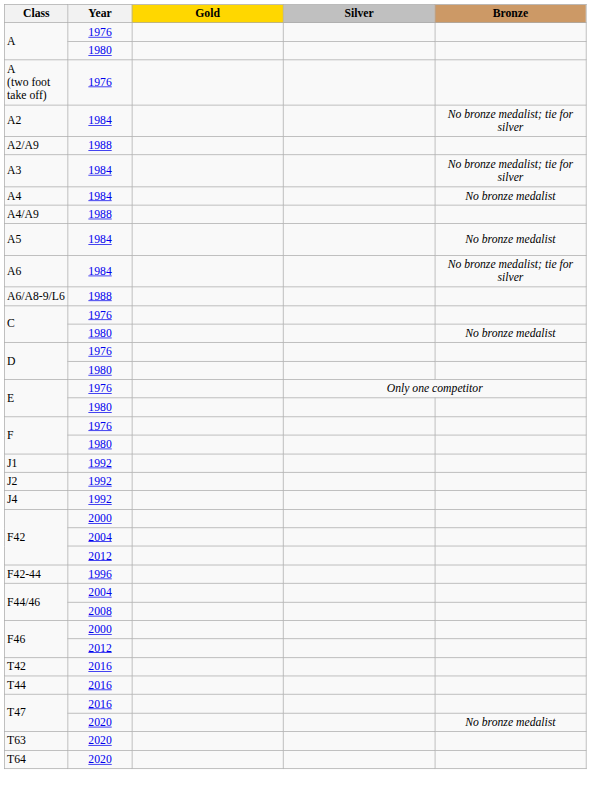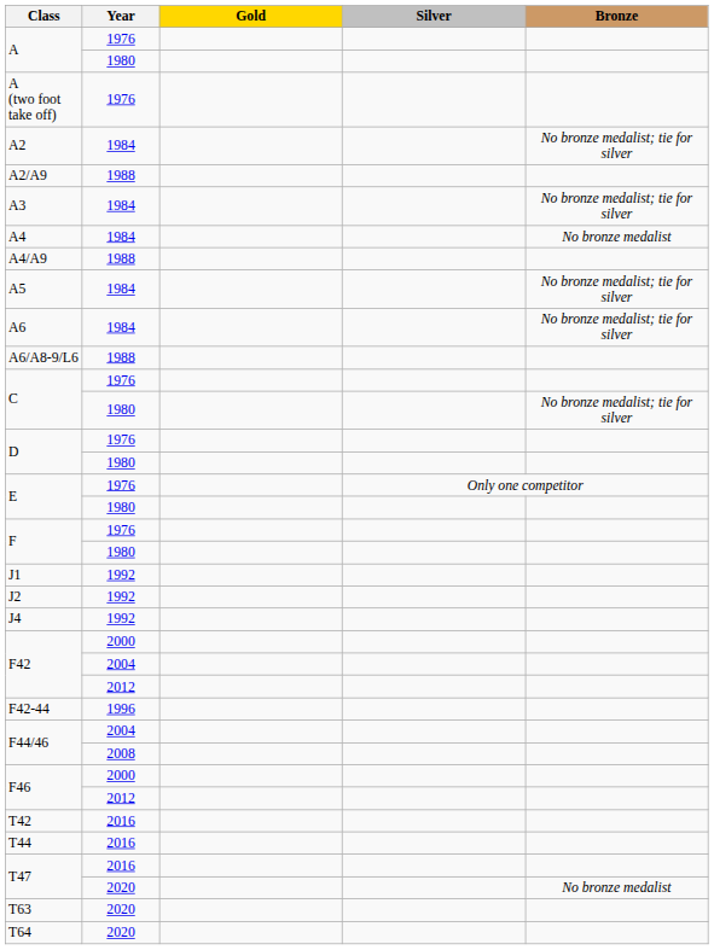 <table class="wikitable">
 <tr>
 <th width=80>Class</th>
 <th width=80>Year</th>
 <td align=center width=200 bgcolor=gold><strong>Gold</strong></td>
 <td align=center width=200 bgcolor=silver><strong>Silver</strong></td>
 <td align=center width=200 bgcolor=cc9966><strong>Bronze</strong></td>
 </tr>
 <tr>
 <td rowspan=2>A</td>
 <td align=center><a href='#'>1976</a></td>
 <td></td>
 <td></td>
 <td></td>
 </tr>
 <tr>
 <td align=center><a href='#'>1980</a></td>
 <td></td>
 <td></td>
 <td></td>
 </tr>
 <tr>
 <td>A<br>(two foot take off)</td>
 <td align=center><a href='#'>1976</a></td>
 <td></td>
 <td></td>
 <td></td>
 </tr>
 <tr>
 <td>A2</td>
 <td align=center><a href='#'>1984</a></td>
 <td></td>
 <td><br> </td>
 <td align="center"><em>No bronze medalist; tie for silver</em></td>
 </tr>
 <tr>
 <td>A2/A9</td>
 <td align=center><a href='#'>1988</a></td>
 <td></td>
 <td></td>
 <td></td>
 </tr>
 <tr>
 <td>A3</td>
 <td align=center><a href='#'>1984</a></td>
 <td></td>
 <td><br> </td>
 <td align="center"><em>No bronze medalist; tie for silver</em></td>
 </tr>
 <tr>
 <td>A4</td>
 <td align=center><a href='#'>1984</a></td>
 <td></td>
 <td><br> </td>
 <td align="center"><em>No bronze medalist</em></td>
 </tr>
 <tr>
 <td>A4/A9</td>
 <td align=center><a href='#'>1988</a></td>
 <td></td>
 <td></td>
 <td></td>
 </tr>
 <tr>
 <td>A5</td>
 <td align=center><a href='#'>1984</a></td>
 <td></td>
 <td><br> <br> </td>
-<td align="center"><em>No bronze medalist</em></td>
+<td align="center"><em>No bronze medalist; tie for silver</em></td>
 </tr>
 <tr>
 <td>A6</td>
 <td align=center><a href='#'>1984</a></td>
 <td></td>
 <td><br> </td>
 <td align="center"><em>No bronze medalist; tie for silver</em></td>
 </tr>
 <tr>
 <td>A6/A8-9/L6</td>
 <td align=center><a href='#'>1988</a></td>
 <td></td>
 <td></td>
 <td></td>
 </tr>
 <tr>
 <td rowspan=2>C</td>
 <td align=center><a href='#'>1976</a></td>
 <td></td>
 <td></td>
 <td></td>
 </tr>
 <tr>
 <td align=center><a href='#'>1980</a></td>
 <td></td>
 <td><br> </td>
-<td align="center"><em>No bronze medalist</em></td>
+<td align="center"><em>No bronze medalist; tie for silver</em></td>
 </tr>
 <tr>
 <td rowspan=2>D</td>
 <td align=center><a href='#'>1976</a></td>
 <td></td>
 <td></td>
 <td></td>
 </tr>
 <tr>
 <td align=center><a href='#'>1980</a></td>
 <td></td>
 <td></td>
 <td></td>
 </tr>
 <tr>
 <td rowspan=2>E</td>
 <td align=center><a href='#'>1976</a></td>
 <td></td>
 <td colspan="2" align="center"><em>Only one competitor</em></td>
 </tr>
 <tr>
 <td align=center><a href='#'>1980</a></td>
 <td></td>
 <td></td>
 <td></td>
 </tr>
 <tr>
 <td rowspan=2>F</td>
 <td align=center><a href='#'>1976</a></td>
 <td></td>
 <td></td>
 <td></td>
 </tr>
 <tr>
 <td align=center><a href='#'>1980</a></td>
 <td></td>
 <td></td>
 <td></td>
 </tr>
 <tr>
 <td>J1</td>
 <td align=center><a href='#'>1992</a></td>
 <td></td>
 <td></td>
 <td></td>
 </tr>
 <tr>
 <td>J2</td>
 <td align=center><a href='#'>1992</a></td>
 <td></td>
 <td></td>
 <td></td>
 </tr>
 <tr>
 <td>J4</td>
 <td align=center><a href='#'>1992</a></td>
 <td></td>
 <td></td>
 <td></td>
 </tr>
 <tr>
 <td rowspan=3>F42</td>
 <td align=center><a href='#'>2000</a></td>
 <td></td>
 <td></td>
 <td></td>
 </tr>
 <tr>
 <td align=center><a href='#'>2004</a></td>
 <td></td>
 <td></td>
 <td></td>
 </tr>
 <tr>
 <td align=center><a href='#'>2012</a></td>
 <td></td>
 <td></td>
 <td></td>
 </tr>
 <tr>
 <td>F42-44</td>
 <td align=center><a href='#'>1996</a></td>
 <td></td>
 <td></td>
 <td></td>
 </tr>
 <tr>
 <td rowspan=2>F44/46</td>
 <td align=center><a href='#'>2004</a></td>
 <td></td>
 <td></td>
 <td></td>
 </tr>
 <tr>
 <td align=center><a href='#'>2008</a></td>
 <td></td>
 <td></td>
 <td></td>
 </tr>
 <tr>
 <td rowspan=2>F46</td>
 <td align=center><a href='#'>2000</a></td>
 <td></td>
 <td></td>
 <td></td>
 </tr>
 <tr>
 <td align=center><a href='#'>2012</a></td>
 <td></td>
 <td></td>
 <td></td>
 </tr>
 <tr>
 <td>T42</td>
 <td align=center><a href='#'>2016</a></td>
 <td></td>
 <td></td>
 <td></td>
 </tr>
 <tr>
 <td>T44</td>
 <td align=center><a href='#'>2016</a></td>
 <td></td>
 <td></td>
 <td></td>
 </tr>
 <tr>
 <td rowspan=2>T47</td>
 <td align=center><a href='#'>2016</a></td>
 <td></td>
 <td></td>
 <td></td>
 </tr>
 <tr>
 <td align=center><a href='#'>2020</a></td>
 <td></td>
 <td><br></td>
 <td align="center"><em>No bronze medalist</em></td>
 </tr>
 <tr>
 <td>T63</td>
 <td align=center><a href='#'>2020</a></td>
 <td></td>
 <td></td>
 <td></td>
 </tr>
 <tr>
 <td>T64</td>
 <td align=center><a href='#'>2020</a></td>
 <td></td>
 <td></td>
 <td></td>
 </tr>
 </table>
